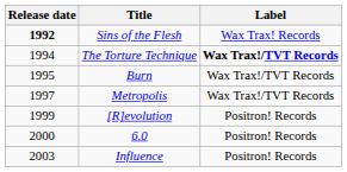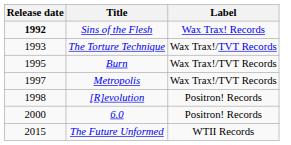 <table class="wikitable" style="text-align:center">
 <tr>
 <th>Release date</th>
 <th>Title</th>
 <th>Label</th>
 </tr>
 <tr>
 <td><strong>1992</strong></td>
 <td><em><a href='#'>Sins of the Flesh</a></em></td>
 <td><a href='#'>Wax Trax! Records</a></td>
 </tr>
 <tr>
-<td>1994</td>
+<td>1993</td>
 <td><em><a href='#'>The Torture Technique</a></em></td>
-<td><strong>Wax Trax!/<a href='#'>TVT Records</a></strong></td>
+<td>Wax Trax!/<a href='#'>TVT Records</a></td>
 </tr>
 <tr>
 <td>1995</td>
 <td><em><a href='#'>Burn</a></em></td>
 <td>Wax Trax!/TVT Records</td>
 </tr>
 <tr>
 <td>1997</td>
 <td><em><a href='#'>Metropolis</a></em></td>
 <td>Wax Trax!/TVT Records</td>
 </tr>
 <tr>
-<td>1999</td>
+<td>1998</td>
 <td><em><a href='#'>[R]evolution</a></em></td>
 <td>Positron! Records</td>
 </tr>
 <tr>
 <td>2000</td>
 <td><em><a href='#'>6.0</a></em></td>
 <td>Positron! Records</td>
 </tr>
 <tr>
-<td>2003</td>
-<td><em><a href='#'>Influence</a></em></td>
-<td>Positron! Records</td>
+<td>2015</td>
+<td><em><a href='#'>The Future Unformed</a></em></td>
+<td>WTII Records</td>
 </tr>
 </table>
